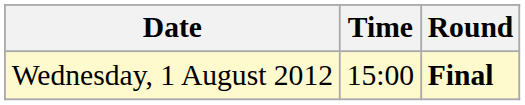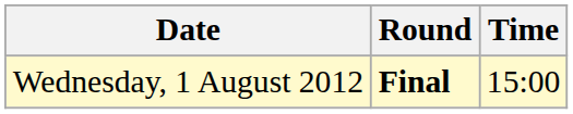 <table class="wikitable">
 <tr>
 <th>Date</th>
+<th>Round</th>
 <th>Time</th>
-<th>Round</th>
 </tr>
 <tr>
 <td style=background:lemonchiffon>Wednesday, 1 August 2012</td>
+<td style=background:lemonchiffon><strong>Final</strong></td>
 <td style=background:lemonchiffon>15:00</td>
-<td style=background:lemonchiffon><strong>Final</strong></td>
 </tr>
 </table>
